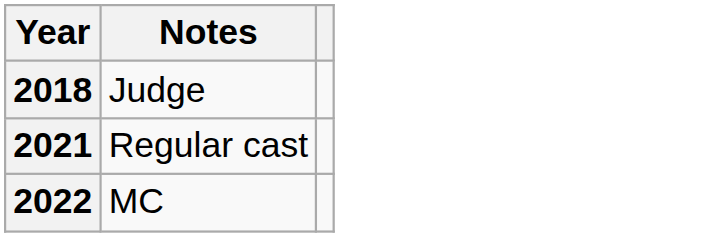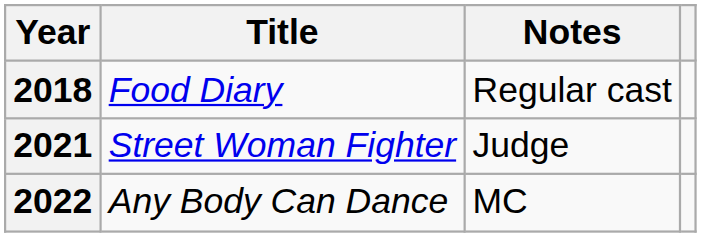 <table class="wikitable plainrowheaders sortable">
 <tr>
 <th scope="col">Year</th>
+<th scope="col">Title</th>
 <th scope="col">Notes</th>
 <th scope="col"></th>
 </tr>
 <tr>
 <th scope="row">2018</th>
+<td><em><a href='#'>Food Diary</a></em></td>
+<td>Regular cast</td>
+<td style="text-align:center"></td>
+</tr>
+<tr>
+<th scope="row">2021</th>
+<td><em><a href='#'>Street Woman Fighter</a></em></td>
 <td>Judge</td>
 <td style="text-align:center"></td>
 </tr>
 <tr>
-<th scope="row">2021</th>
-<td>Regular cast</td>
-<td style="text-align:center"></td>
-</tr>
-<tr>
 <th scope="row">2022</th>
+<td><em>Any Body Can Dance</em></td>
 <td>MC</td>
 <td style="text-align:center"></td>
 </tr>
 </table>
